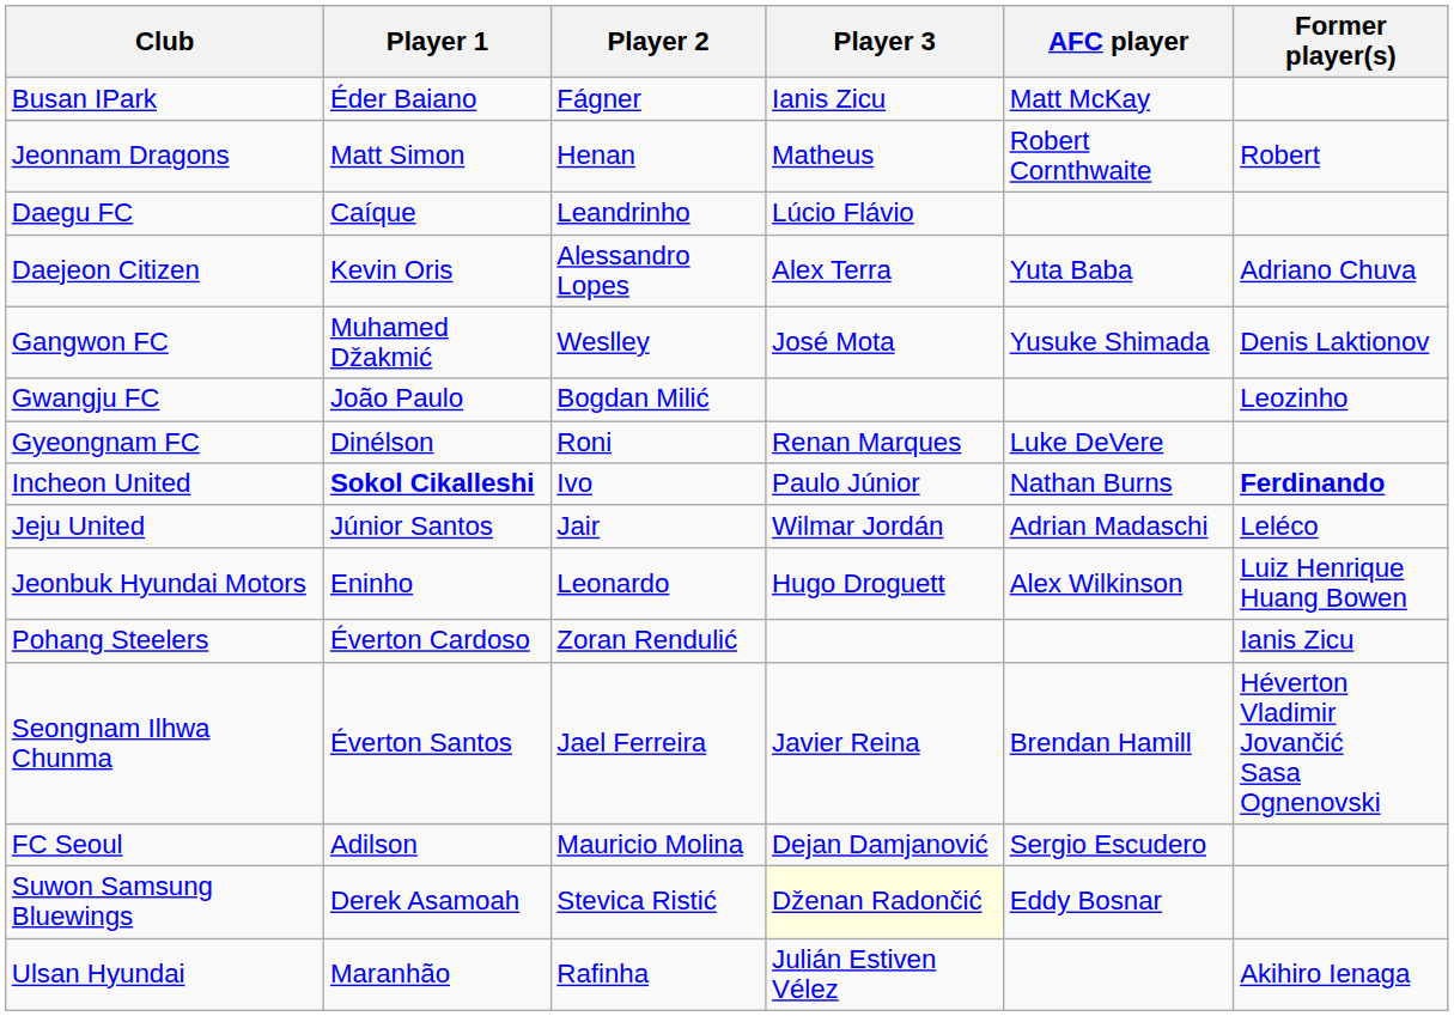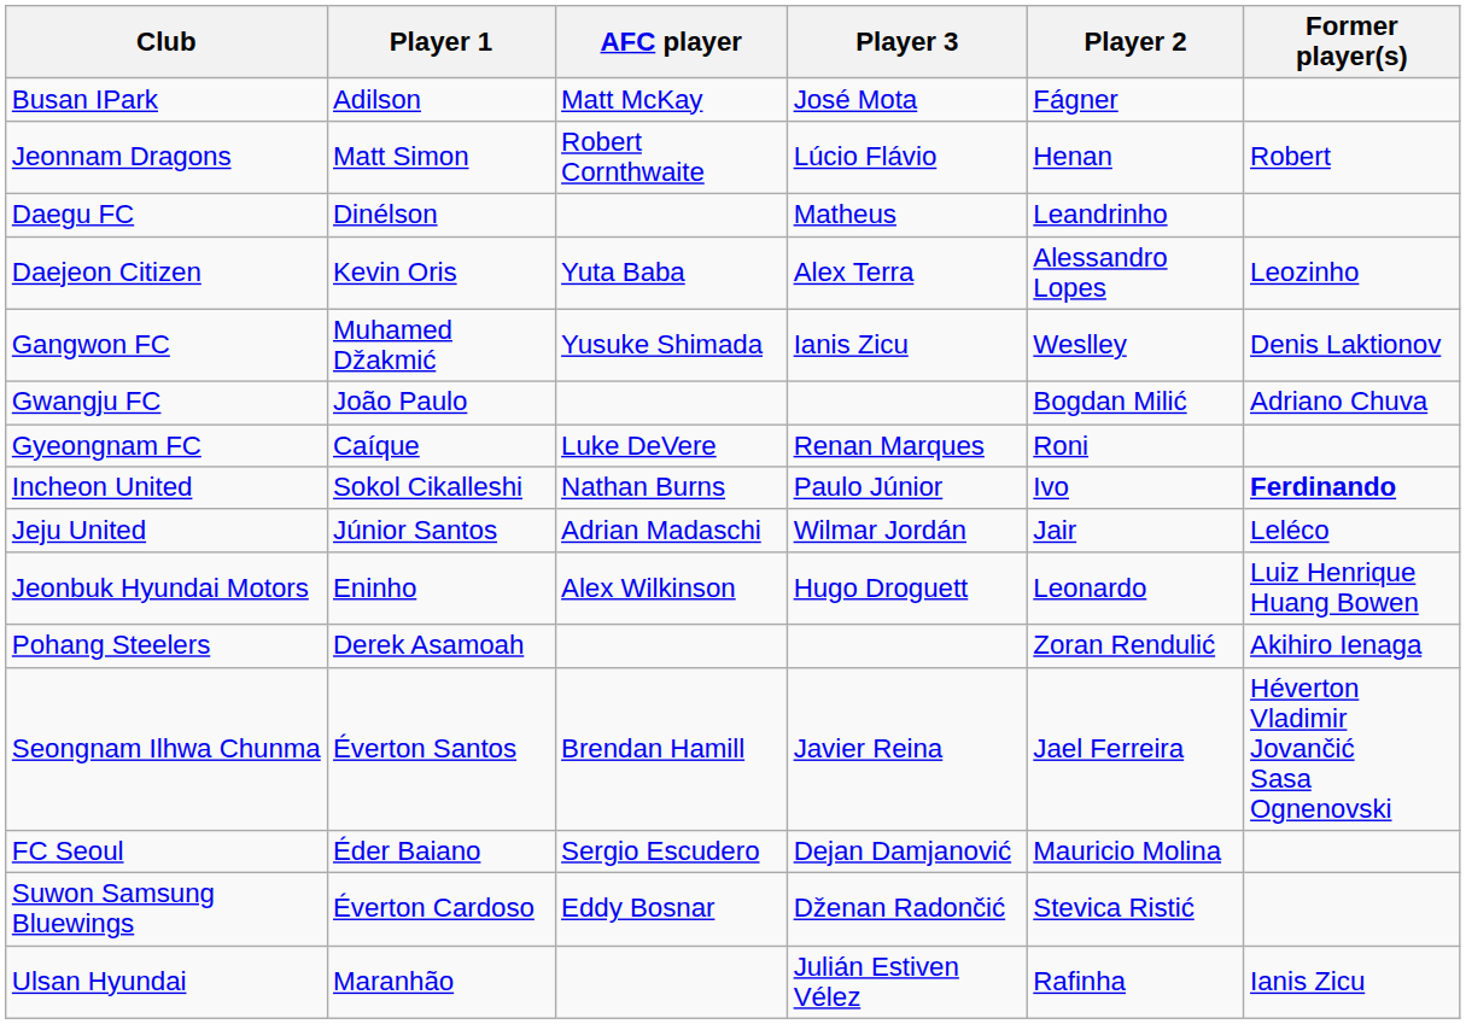 <table class="wikitable">
 <tr>
 <th>Club</th>
 <th>Player 1</th>
+<th><a href='#'>AFC</a> player</th>
+<th>Player 3</th>
 <th>Player 2</th>
-<th>Player 3</th>
-<th><a href='#'>AFC</a> player</th>
 <th>Former player(s)</th>
 </tr>
 <tr>
 <td><a href='#'>Busan IPark</a></td>
-<td> <a href='#'>Éder Baiano</a></td>
+<td> <a href='#'>Adilson</a></td>
+<td> <a href='#'>Matt McKay</a></td>
+<td> <a href='#'>José Mota</a></td>
 <td> <a href='#'>Fágner</a></td>
-<td> <a href='#'>Ianis Zicu</a></td>
-<td> <a href='#'>Matt McKay</a></td>
 <td></td>
 </tr>
 <tr>
 <td><a href='#'>Jeonnam Dragons</a></td>
 <td> <a href='#'>Matt Simon</a></td>
+<td> <a href='#'>Robert Cornthwaite</a></td>
+<td> <a href='#'>Lúcio Flávio</a></td>
 <td> <a href='#'>Henan</a></td>
-<td> <a href='#'>Matheus</a></td>
-<td> <a href='#'>Robert Cornthwaite</a></td>
 <td> <a href='#'>Robert</a></td>
 </tr>
 <tr>
 <td><a href='#'>Daegu FC</a></td>
-<td> <a href='#'>Caíque</a></td>
+<td> <a href='#'>Dinélson</a></td>
+<td></td>
+<td> <a href='#'>Matheus</a></td>
 <td> <a href='#'>Leandrinho</a></td>
-<td> <a href='#'>Lúcio Flávio</a></td>
-<td></td>
 <td></td>
 </tr>
 <tr>
 <td><a href='#'>Daejeon Citizen</a></td>
 <td> <a href='#'>Kevin Oris</a></td>
+<td> <a href='#'>Yuta Baba</a></td>
+<td> <a href='#'>Alex Terra</a></td>
 <td> <a href='#'>Alessandro Lopes</a></td>
-<td> <a href='#'>Alex Terra</a></td>
-<td> <a href='#'>Yuta Baba</a></td>
-<td> <a href='#'>Adriano Chuva</a></td>
+<td> <a href='#'>Leozinho</a></td>
 </tr>
 <tr>
 <td><a href='#'>Gangwon FC</a></td>
 <td> <a href='#'>Muhamed Džakmić</a></td>
+<td> <a href='#'>Yusuke Shimada</a></td>
+<td> <a href='#'>Ianis Zicu</a></td>
 <td> <a href='#'>Weslley</a></td>
-<td> <a href='#'>José Mota</a></td>
-<td> <a href='#'>Yusuke Shimada</a></td>
 <td> <a href='#'>Denis Laktionov</a></td>
 </tr>
 <tr>
 <td><a href='#'>Gwangju FC</a></td>
 <td> <a href='#'>João Paulo</a></td>
-<td> <a href='#'>Bogdan Milić</a></td>
 <td></td>
 <td></td>
-<td> <a href='#'>Leozinho</a></td>
+<td> <a href='#'>Bogdan Milić</a></td>
+<td> <a href='#'>Adriano Chuva</a></td>
 </tr>
 <tr>
 <td><a href='#'>Gyeongnam FC</a></td>
-<td> <a href='#'>Dinélson</a></td>
+<td> <a href='#'>Caíque</a></td>
+<td> <a href='#'>Luke DeVere</a></td>
+<td> <a href='#'>Renan Marques</a></td>
 <td> <a href='#'>Roni</a></td>
-<td> <a href='#'>Renan Marques</a></td>
-<td> <a href='#'>Luke DeVere</a></td>
 <td></td>
 </tr>
 <tr>
 <td><a href='#'>Incheon United</a></td>
-<td><strong> <a href='#'>Sokol Cikalleshi</a></strong></td>
+<td> <a href='#'>Sokol Cikalleshi</a></td>
+<td> <a href='#'>Nathan Burns</a></td>
+<td> <a href='#'>Paulo Júnior</a></td>
 <td> <a href='#'>Ivo</a></td>
-<td> <a href='#'>Paulo Júnior</a></td>
-<td> <a href='#'>Nathan Burns</a></td>
 <td><strong> <a href='#'>Ferdinando</a></strong></td>
 </tr>
 <tr>
 <td><a href='#'>Jeju United</a></td>
 <td> <a href='#'>Júnior Santos</a></td>
+<td> <a href='#'>Adrian Madaschi</a></td>
+<td> <a href='#'>Wilmar Jordán</a></td>
 <td> <a href='#'>Jair</a></td>
-<td> <a href='#'>Wilmar Jordán</a></td>
-<td> <a href='#'>Adrian Madaschi</a></td>
 <td> <a href='#'>Leléco</a></td>
 </tr>
 <tr>
 <td><a href='#'>Jeonbuk Hyundai Motors</a></td>
 <td> <a href='#'>Eninho</a></td>
+<td> <a href='#'>Alex Wilkinson</a></td>
+<td> <a href='#'>Hugo Droguett</a></td>
 <td> <a href='#'>Leonardo</a></td>
-<td> <a href='#'>Hugo Droguett</a></td>
-<td> <a href='#'>Alex Wilkinson</a></td>
 <td> <a href='#'>Luiz Henrique</a> <br>  <a href='#'>Huang Bowen</a></td>
 </tr>
 <tr>
 <td><a href='#'>Pohang Steelers</a></td>
-<td> <a href='#'>Éverton Cardoso</a></td>
-<td> <a href='#'>Zoran Rendulić</a></td>
+<td> <a href='#'>Derek Asamoah</a></td>
 <td></td>
 <td></td>
-<td> <a href='#'>Ianis Zicu</a></td>
+<td> <a href='#'>Zoran Rendulić</a></td>
+<td> <a href='#'>Akihiro Ienaga</a></td>
 </tr>
 <tr>
 <td><a href='#'>Seongnam Ilhwa Chunma</a></td>
 <td> <a href='#'>Éverton Santos</a></td>
+<td> <a href='#'>Brendan Hamill</a></td>
+<td> <a href='#'>Javier Reina</a></td>
 <td> <a href='#'>Jael Ferreira</a></td>
-<td> <a href='#'>Javier Reina</a></td>
-<td> <a href='#'>Brendan Hamill</a></td>
 <td> <a href='#'>Héverton</a> <br>  <a href='#'>Vladimir Jovančić</a> <br>  <a href='#'>Sasa Ognenovski</a></td>
 </tr>
 <tr>
 <td><a href='#'>FC Seoul</a></td>
-<td> <a href='#'>Adilson</a></td>
+<td> <a href='#'>Éder Baiano</a></td>
+<td> <a href='#'>Sergio Escudero</a></td>
+<td> <a href='#'>Dejan Damjanović</a></td>
 <td> <a href='#'>Mauricio Molina</a></td>
-<td> <a href='#'>Dejan Damjanović</a></td>
-<td> <a href='#'>Sergio Escudero</a></td>
 <td></td>
 </tr>
 <tr>
 <td><a href='#'>Suwon Samsung Bluewings</a></td>
-<td> <a href='#'>Derek Asamoah</a></td>
+<td> <a href='#'>Éverton Cardoso</a></td>
+<td> <a href='#'>Eddy Bosnar</a></td>
+<td> <a href='#'>Dženan Radončić</a></td>
 <td> <a href='#'>Stevica Ristić</a></td>
-<td style="background: lightyellow;"> <a href='#'>Dženan Radončić</a></td>
-<td> <a href='#'>Eddy Bosnar</a></td>
 <td></td>
 </tr>
 <tr>
 <td><a href='#'>Ulsan Hyundai</a></td>
 <td> <a href='#'>Maranhão</a></td>
+<td></td>
+<td> <a href='#'>Julián Estiven Vélez</a></td>
 <td> <a href='#'>Rafinha</a></td>
-<td> <a href='#'>Julián Estiven Vélez</a></td>
-<td></td>
-<td> <a href='#'>Akihiro Ienaga</a></td>
+<td> <a href='#'>Ianis Zicu</a></td>
 </tr>
 </table>
